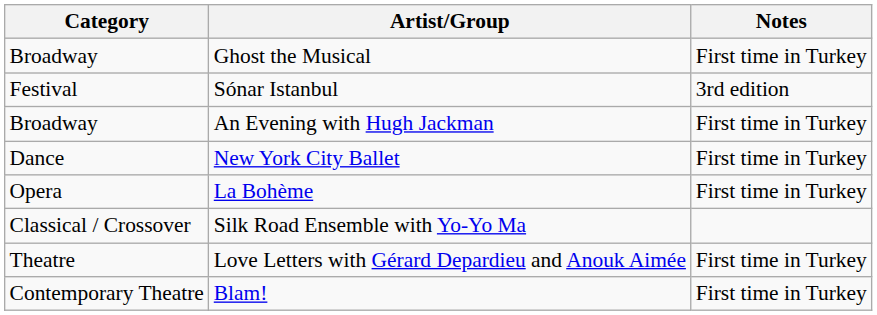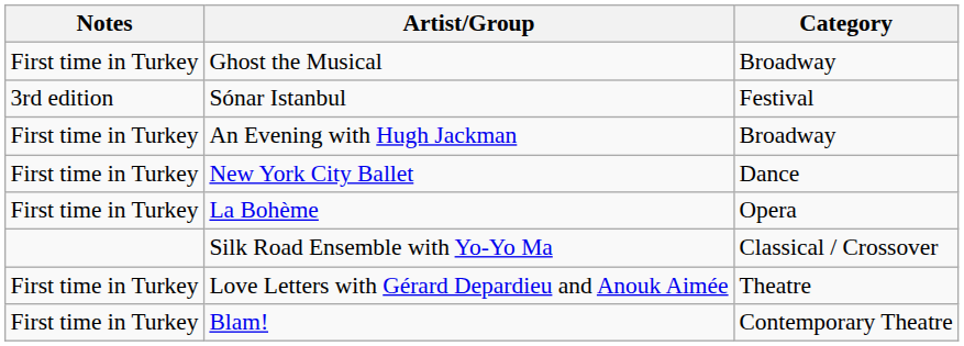 <table class="wikitable">
 <tr>
+<th>Notes</th>
+<th>Artist/Group</th>
 <th>Category</th>
-<th>Artist/Group</th>
-<th>Notes</th>
 </tr>
 <tr>
+<td>First time in Turkey</td>
+<td>Ghost the Musical</td>
 <td>Broadway</td>
-<td>Ghost the Musical</td>
-<td>First time in Turkey</td>
 </tr>
 <tr>
+<td>3rd edition</td>
+<td>Sónar Istanbul</td>
 <td>Festival</td>
-<td>Sónar Istanbul</td>
-<td>3rd edition</td>
 </tr>
 <tr>
+<td>First time in Turkey</td>
+<td>An Evening with <a href='#'>Hugh Jackman</a></td>
 <td>Broadway</td>
-<td>An Evening with <a href='#'>Hugh Jackman</a></td>
-<td>First time in Turkey</td>
 </tr>
 <tr>
+<td>First time in Turkey</td>
+<td><a href='#'>New York City Ballet</a></td>
 <td>Dance</td>
-<td><a href='#'>New York City Ballet</a></td>
-<td>First time in Turkey</td>
 </tr>
 <tr>
+<td>First time in Turkey</td>
+<td><a href='#'>La Bohème</a></td>
 <td>Opera</td>
-<td><a href='#'>La Bohème</a></td>
-<td>First time in Turkey</td>
 </tr>
 <tr>
+<td></td>
+<td>Silk Road Ensemble with <a href='#'>Yo-Yo Ma</a></td>
 <td>Classical / Crossover</td>
-<td>Silk Road Ensemble with <a href='#'>Yo-Yo Ma</a></td>
-<td></td>
 </tr>
 <tr>
+<td>First time in Turkey</td>
+<td>Love Letters with <a href='#'>Gérard Depardieu</a> and <a href='#'>Anouk Aimée</a></td>
 <td>Theatre</td>
-<td>Love Letters with <a href='#'>Gérard Depardieu</a> and <a href='#'>Anouk Aimée</a></td>
-<td>First time in Turkey</td>
 </tr>
 <tr>
+<td>First time in Turkey</td>
+<td><a href='#'>Blam!</a></td>
 <td>Contemporary Theatre</td>
-<td><a href='#'>Blam!</a></td>
-<td>First time in Turkey</td>
 </tr>
 </table>
